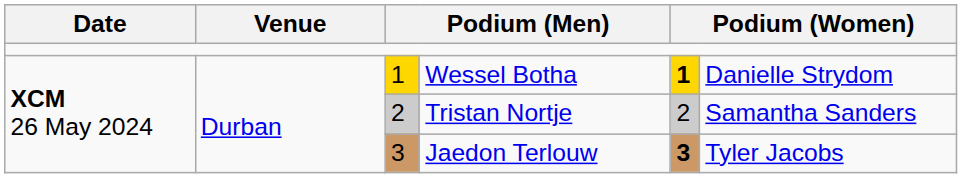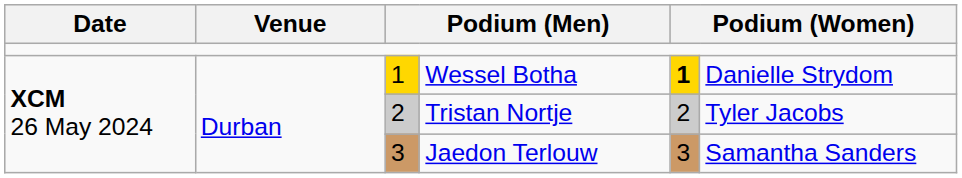 <table class="wikitable" width=70%>
 <tr>
 <th>Date</th>
 <th width=20%>Venue</th>
 <th colspan=2 width=30%>Podium (Men)</th>
 <th colspan=2 width=30%>Podium (Women)</th>
 </tr>
 <tr>
 <td colspan=6></td>
 </tr>
 <tr>
 <td rowspan=3><strong>XCM</strong> <br> 26 May 2024</td>
 <td rowspan=3><br><a href='#'>Durban</a></td>
 <td bgcolor=FFD700>1</td>
 <td><a href='#'>Wessel Botha</a></td>
 <td bgcolor=FFD700><strong>1</strong></td>
 <td><a href='#'>Danielle Strydom</a></td>
 </tr>
 <tr>
 <td bgcolor=CCCCCC>2</td>
 <td><a href='#'>Tristan Nortje</a></td>
 <td bgcolor=CCCCCC>2</td>
-<td><a href='#'>Samantha Sanders</a></td>
+<td><a href='#'>Tyler Jacobs</a></td>
 </tr>
 <tr>
 <td bgcolor=CC9966>3</td>
 <td><a href='#'>Jaedon Terlouw</a></td>
-<td bgcolor=CC9966><strong>3</strong></td>
-<td><a href='#'>Tyler Jacobs</a></td>
+<td bgcolor=CC9966>3</td>
+<td><a href='#'>Samantha Sanders</a></td>
 </tr>
 </table>
